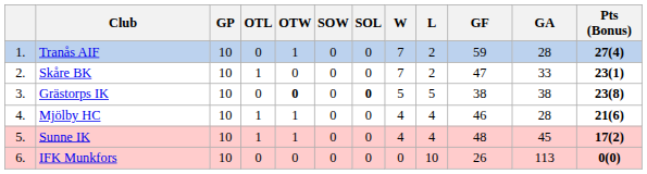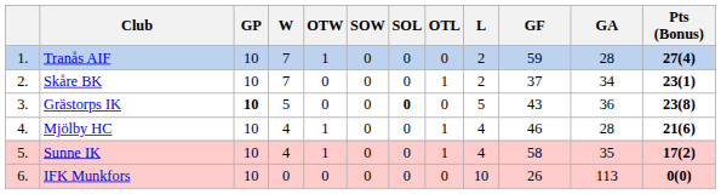 <table class="wikitable">
 <tr>
 <th width="30"></th>
 <th width="200">Club</th>
 <th width="30">GP</th>
-<th width="30">OTL</th>
+<th width="30">W</th>
 <th width="30">OTW</th>
 <th width="30">SOW</th>
 <th width="30">SOL</th>
-<th width="30">W</th>
+<th width="30">OTL</th>
 <th width="30">L</th>
 <th width="70">GF</th>
 <th width="70">GA</th>
 <th width="70">Pts (Bonus)</th>
 </tr>
 <tr bgcolor="#BCD2EE" align="center">
 <td>1.</td>
 <td align="left"><a href='#'>Tranås AIF</a></td>
 <td>10</td>
-<td>0</td>
+<td>7</td>
 <td>1</td>
 <td>0</td>
 <td>0</td>
-<td>7</td>
+<td>0</td>
 <td>2</td>
 <td>59</td>
 <td>28</td>
 <td><strong>27(4)</strong></td>
 </tr>
 <tr bgcolor="#FFFFFF" align="center">
 <td>2.</td>
 <td align="left"><a href='#'>Skåre BK</a></td>
 <td>10</td>
-<td>1</td>
+<td>7</td>
 <td>0</td>
 <td>0</td>
 <td>0</td>
-<td>7</td>
+<td>1</td>
 <td>2</td>
-<td>47</td>
-<td>33</td>
+<td>37</td>
+<td>34</td>
 <td><strong>23(1)</strong></td>
 </tr>
 <tr bgcolor="#FFFFFF" align="center">
 <td>3.</td>
 <td align="left"><a href='#'>Grästorps IK</a></td>
-<td>10</td>
+<td><strong>10</strong></td>
+<td>5</td>
+<td>0</td>
 <td>0</td>
 <td><strong>0</strong></td>
 <td>0</td>
-<td><strong>0</strong></td>
 <td>5</td>
-<td>5</td>
-<td>38</td>
-<td>38</td>
+<td>43</td>
+<td>36</td>
 <td><strong>23(8)</strong></td>
 </tr>
 <tr bgcolor="#FFFFFF" align="center">
 <td>4.</td>
 <td align="left"><a href='#'>Mjölby HC</a></td>
 <td>10</td>
-<td>1</td>
+<td>4</td>
 <td>1</td>
 <td>0</td>
 <td>0</td>
-<td>4</td>
+<td>1</td>
 <td>4</td>
 <td>46</td>
 <td>28</td>
 <td><strong>21(6)</strong></td>
 </tr>
 <tr bgcolor="#FFCCCC" align="center">
 <td>5.</td>
 <td align="left"><a href='#'>Sunne IK</a></td>
 <td>10</td>
-<td>1</td>
+<td>4</td>
 <td>1</td>
 <td>0</td>
 <td>0</td>
+<td>1</td>
 <td>4</td>
-<td>4</td>
-<td>48</td>
-<td>45</td>
+<td>58</td>
+<td>35</td>
 <td><strong>17(2)</strong></td>
 </tr>
 <tr bgcolor="#FFCCCC" align="center">
 <td>6.</td>
 <td align="left"><a href='#'>IFK Munkfors</a></td>
 <td>10</td>
 <td>0</td>
 <td>0</td>
 <td>0</td>
 <td>0</td>
 <td>0</td>
 <td>10</td>
 <td>26</td>
 <td>113</td>
 <td><strong>0(0)</strong></td>
 </tr>
 </table>
